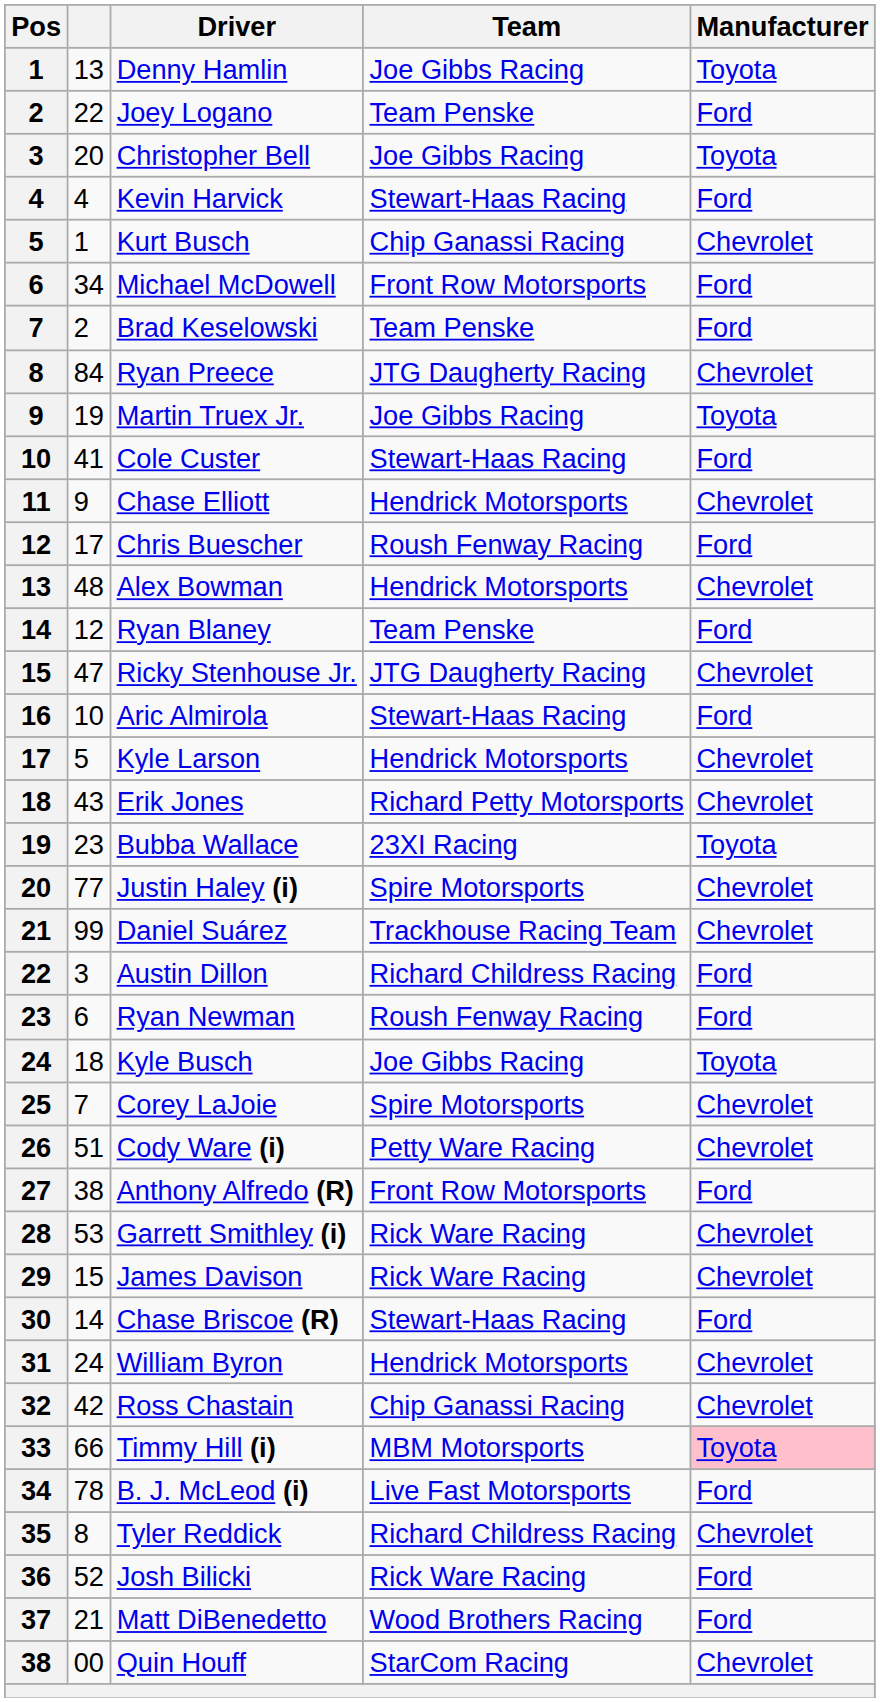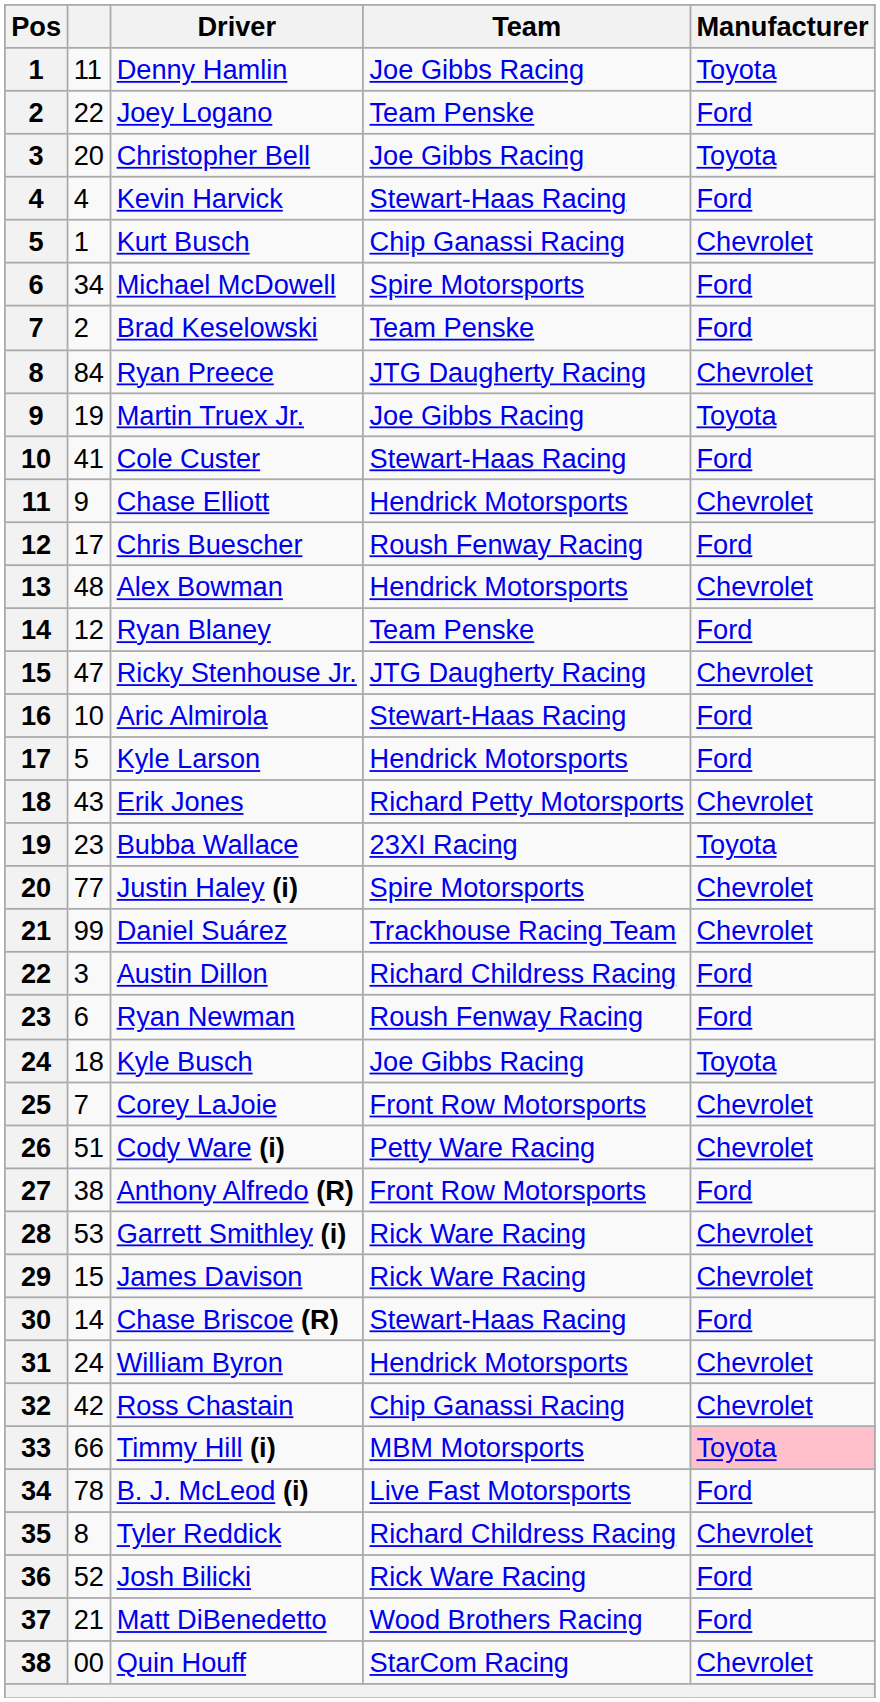 <table class="wikitable" style="font-size:95%">
 <tr>
 <th>Pos</th>
 <th></th>
 <th>Driver</th>
 <th>Team</th>
 <th>Manufacturer</th>
 </tr>
 <tr>
 <th>1</th>
-<td>13</td>
+<td>11</td>
 <td><a href='#'>Denny Hamlin</a></td>
 <td><a href='#'>Joe Gibbs Racing</a></td>
 <td><a href='#'>Toyota</a></td>
 </tr>
 <tr>
 <th>2</th>
 <td>22</td>
 <td><a href='#'>Joey Logano</a></td>
 <td><a href='#'>Team Penske</a></td>
 <td><a href='#'>Ford</a></td>
 </tr>
 <tr>
 <th>3</th>
 <td>20</td>
 <td><a href='#'>Christopher Bell</a></td>
 <td><a href='#'>Joe Gibbs Racing</a></td>
 <td><a href='#'>Toyota</a></td>
 </tr>
 <tr>
 <th>4</th>
 <td>4</td>
 <td><a href='#'>Kevin Harvick</a></td>
 <td><a href='#'>Stewart-Haas Racing</a></td>
 <td><a href='#'>Ford</a></td>
 </tr>
 <tr>
 <th>5</th>
 <td>1</td>
 <td><a href='#'>Kurt Busch</a></td>
 <td><a href='#'>Chip Ganassi Racing</a></td>
 <td><a href='#'>Chevrolet</a></td>
 </tr>
 <tr>
 <th>6</th>
 <td>34</td>
 <td><a href='#'>Michael McDowell</a></td>
-<td><a href='#'>Front Row Motorsports</a></td>
+<td><a href='#'>Spire Motorsports</a></td>
 <td><a href='#'>Ford</a></td>
 </tr>
 <tr>
 <th>7</th>
 <td>2</td>
 <td><a href='#'>Brad Keselowski</a></td>
 <td><a href='#'>Team Penske</a></td>
 <td><a href='#'>Ford</a></td>
 </tr>
 <tr>
 <th>8</th>
 <td>84</td>
 <td><a href='#'>Ryan Preece</a></td>
 <td><a href='#'>JTG Daugherty Racing</a></td>
 <td><a href='#'>Chevrolet</a></td>
 </tr>
 <tr>
 <th>9</th>
 <td>19</td>
 <td><a href='#'>Martin Truex Jr.</a></td>
 <td><a href='#'>Joe Gibbs Racing</a></td>
 <td><a href='#'>Toyota</a></td>
 </tr>
 <tr>
 <th>10</th>
 <td>41</td>
 <td><a href='#'>Cole Custer</a></td>
 <td><a href='#'>Stewart-Haas Racing</a></td>
 <td><a href='#'>Ford</a></td>
 </tr>
 <tr>
 <th>11</th>
 <td>9</td>
 <td><a href='#'>Chase Elliott</a></td>
 <td><a href='#'>Hendrick Motorsports</a></td>
 <td><a href='#'>Chevrolet</a></td>
 </tr>
 <tr>
 <th>12</th>
 <td>17</td>
 <td><a href='#'>Chris Buescher</a></td>
 <td><a href='#'>Roush Fenway Racing</a></td>
 <td><a href='#'>Ford</a></td>
 </tr>
 <tr>
 <th>13</th>
 <td>48</td>
 <td><a href='#'>Alex Bowman</a></td>
 <td><a href='#'>Hendrick Motorsports</a></td>
 <td><a href='#'>Chevrolet</a></td>
 </tr>
 <tr>
 <th>14</th>
 <td>12</td>
 <td><a href='#'>Ryan Blaney</a></td>
 <td><a href='#'>Team Penske</a></td>
 <td><a href='#'>Ford</a></td>
 </tr>
 <tr>
 <th>15</th>
 <td>47</td>
 <td><a href='#'>Ricky Stenhouse Jr.</a></td>
 <td><a href='#'>JTG Daugherty Racing</a></td>
 <td><a href='#'>Chevrolet</a></td>
 </tr>
 <tr>
 <th>16</th>
 <td>10</td>
 <td><a href='#'>Aric Almirola</a></td>
 <td><a href='#'>Stewart-Haas Racing</a></td>
 <td><a href='#'>Ford</a></td>
 </tr>
 <tr>
 <th>17</th>
 <td>5</td>
 <td><a href='#'>Kyle Larson</a></td>
 <td><a href='#'>Hendrick Motorsports</a></td>
-<td><a href='#'>Chevrolet</a></td>
+<td><a href='#'>Ford</a></td>
 </tr>
 <tr>
 <th>18</th>
 <td>43</td>
 <td><a href='#'>Erik Jones</a></td>
 <td><a href='#'>Richard Petty Motorsports</a></td>
 <td><a href='#'>Chevrolet</a></td>
 </tr>
 <tr>
 <th>19</th>
 <td>23</td>
 <td><a href='#'>Bubba Wallace</a></td>
 <td><a href='#'>23XI Racing</a></td>
 <td><a href='#'>Toyota</a></td>
 </tr>
 <tr>
 <th>20</th>
 <td>77</td>
 <td><a href='#'>Justin Haley</a> <strong>(i)</strong></td>
 <td><a href='#'>Spire Motorsports</a></td>
 <td><a href='#'>Chevrolet</a></td>
 </tr>
 <tr>
 <th>21</th>
 <td>99</td>
 <td><a href='#'>Daniel Suárez</a></td>
 <td><a href='#'>Trackhouse Racing Team</a></td>
 <td><a href='#'>Chevrolet</a></td>
 </tr>
 <tr>
 <th>22</th>
 <td>3</td>
 <td><a href='#'>Austin Dillon</a></td>
 <td><a href='#'>Richard Childress Racing</a></td>
 <td><a href='#'>Ford</a></td>
 </tr>
 <tr>
 <th>23</th>
 <td>6</td>
 <td><a href='#'>Ryan Newman</a></td>
 <td><a href='#'>Roush Fenway Racing</a></td>
 <td><a href='#'>Ford</a></td>
 </tr>
 <tr>
 <th>24</th>
 <td>18</td>
 <td><a href='#'>Kyle Busch</a></td>
 <td><a href='#'>Joe Gibbs Racing</a></td>
 <td><a href='#'>Toyota</a></td>
 </tr>
 <tr>
 <th>25</th>
 <td>7</td>
 <td><a href='#'>Corey LaJoie</a></td>
-<td><a href='#'>Spire Motorsports</a></td>
+<td><a href='#'>Front Row Motorsports</a></td>
 <td><a href='#'>Chevrolet</a></td>
 </tr>
 <tr>
 <th>26</th>
 <td>51</td>
 <td><a href='#'>Cody Ware</a> <strong>(i)</strong></td>
 <td><a href='#'>Petty Ware Racing</a></td>
 <td><a href='#'>Chevrolet</a></td>
 </tr>
 <tr>
 <th>27</th>
 <td>38</td>
 <td><a href='#'>Anthony Alfredo</a> <strong>(R)</strong></td>
 <td><a href='#'>Front Row Motorsports</a></td>
 <td><a href='#'>Ford</a></td>
 </tr>
 <tr>
 <th>28</th>
 <td>53</td>
 <td><a href='#'>Garrett Smithley</a> <strong>(i)</strong></td>
 <td><a href='#'>Rick Ware Racing</a></td>
 <td><a href='#'>Chevrolet</a></td>
 </tr>
 <tr>
 <th>29</th>
 <td>15</td>
 <td><a href='#'>James Davison</a></td>
 <td><a href='#'>Rick Ware Racing</a></td>
 <td><a href='#'>Chevrolet</a></td>
 </tr>
 <tr>
 <th>30</th>
 <td>14</td>
 <td><a href='#'>Chase Briscoe</a> <strong>(R)</strong></td>
 <td><a href='#'>Stewart-Haas Racing</a></td>
 <td><a href='#'>Ford</a></td>
 </tr>
 <tr>
 <th>31</th>
 <td>24</td>
 <td><a href='#'>William Byron</a></td>
 <td><a href='#'>Hendrick Motorsports</a></td>
 <td><a href='#'>Chevrolet</a></td>
 </tr>
 <tr>
 <th>32</th>
 <td>42</td>
 <td><a href='#'>Ross Chastain</a></td>
 <td><a href='#'>Chip Ganassi Racing</a></td>
 <td><a href='#'>Chevrolet</a></td>
 </tr>
 <tr>
 <th>33</th>
 <td>66</td>
 <td><a href='#'>Timmy Hill</a> <strong>(i)</strong></td>
 <td><a href='#'>MBM Motorsports</a></td>
 <td style="background: pink;"><a href='#'>Toyota</a></td>
 </tr>
 <tr>
 <th>34</th>
 <td>78</td>
 <td><a href='#'>B. J. McLeod</a> <strong>(i)</strong></td>
 <td><a href='#'>Live Fast Motorsports</a></td>
 <td><a href='#'>Ford</a></td>
 </tr>
 <tr>
 <th>35</th>
 <td>8</td>
 <td><a href='#'>Tyler Reddick</a></td>
 <td><a href='#'>Richard Childress Racing</a></td>
 <td><a href='#'>Chevrolet</a></td>
 </tr>
 <tr>
 <th>36</th>
 <td>52</td>
 <td><a href='#'>Josh Bilicki</a></td>
 <td><a href='#'>Rick Ware Racing</a></td>
 <td><a href='#'>Ford</a></td>
 </tr>
 <tr>
 <th>37</th>
 <td>21</td>
 <td><a href='#'>Matt DiBenedetto</a></td>
 <td><a href='#'>Wood Brothers Racing</a></td>
 <td><a href='#'>Ford</a></td>
 </tr>
 <tr>
 <th>38</th>
 <td>00</td>
 <td><a href='#'>Quin Houff</a></td>
 <td><a href='#'>StarCom Racing</a></td>
 <td><a href='#'>Chevrolet</a></td>
 </tr>
 <tr>
 <th colspan="7"></th>
 </tr>
 </table>
